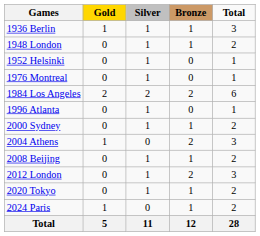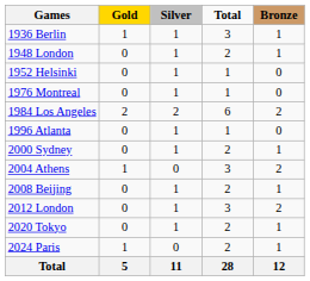 <table class="wikitable">
 <tr align=center>
 <th>Games</th>
 <td width=60 bgcolor=gold><strong>Gold</strong></td>
 <td width=60 bgcolor=silver><strong>Silver</strong></td>
+<td width=60><strong>Total</strong></td>
 <td width=60 bgcolor=cc9966><strong>Bronze</strong></td>
-<td width=60><strong>Total</strong></td>
 </tr>
 <tr align=center>
 <td align=left><a href='#'>1936 Berlin</a></td>
 <td>1</td>
 <td>1</td>
+<td>3</td>
 <td>1</td>
-<td>3</td>
 </tr>
 <tr align=center>
 <td align=left><a href='#'>1948 London</a></td>
 <td>0</td>
 <td>1</td>
+<td>2</td>
 <td>1</td>
-<td>2</td>
 </tr>
 <tr align=center>
 <td align=left><a href='#'>1952 Helsinki</a></td>
 <td>0</td>
 <td>1</td>
+<td>1</td>
 <td>0</td>
-<td>1</td>
 </tr>
 <tr align=center>
 <td align=left><a href='#'>1976 Montreal</a></td>
 <td>0</td>
 <td>1</td>
+<td>1</td>
 <td>0</td>
-<td>1</td>
 </tr>
 <tr align=center>
 <td align=left><a href='#'>1984 Los Angeles</a></td>
 <td>2</td>
 <td>2</td>
+<td>6</td>
 <td>2</td>
-<td>6</td>
 </tr>
 <tr align=center>
 <td align=left><a href='#'>1996 Atlanta</a></td>
 <td>0</td>
 <td>1</td>
+<td>1</td>
 <td>0</td>
-<td>1</td>
 </tr>
 <tr align=center>
 <td align=left><a href='#'>2000 Sydney</a></td>
 <td>0</td>
 <td>1</td>
+<td>2</td>
 <td>1</td>
-<td>2</td>
 </tr>
 <tr align=center>
 <td align=left><a href='#'>2004 Athens</a></td>
 <td>1</td>
 <td>0</td>
+<td>3</td>
 <td>2</td>
-<td>3</td>
 </tr>
 <tr align=center>
 <td align=left><a href='#'>2008 Beijing</a></td>
 <td>0</td>
 <td>1</td>
+<td>2</td>
 <td>1</td>
-<td>2</td>
 </tr>
 <tr align=center>
 <td align=left><a href='#'>2012 London</a></td>
 <td>0</td>
 <td>1</td>
+<td>3</td>
 <td>2</td>
-<td>3</td>
 </tr>
 <tr align=center>
 <td align=left><a href='#'>2020 Tokyo</a></td>
 <td>0</td>
 <td>1</td>
+<td>2</td>
 <td>1</td>
-<td>2</td>
 </tr>
 <tr align=center>
 <td align=left><a href='#'>2024 Paris</a></td>
 <td>1</td>
 <td>0</td>
+<td>2</td>
 <td>1</td>
-<td>2</td>
 </tr>
 <tr align=center>
 <th>Total</th>
 <th>5</th>
 <th>11</th>
+<th>28</th>
 <th>12</th>
-<th>28</th>
 </tr>
 </table>
